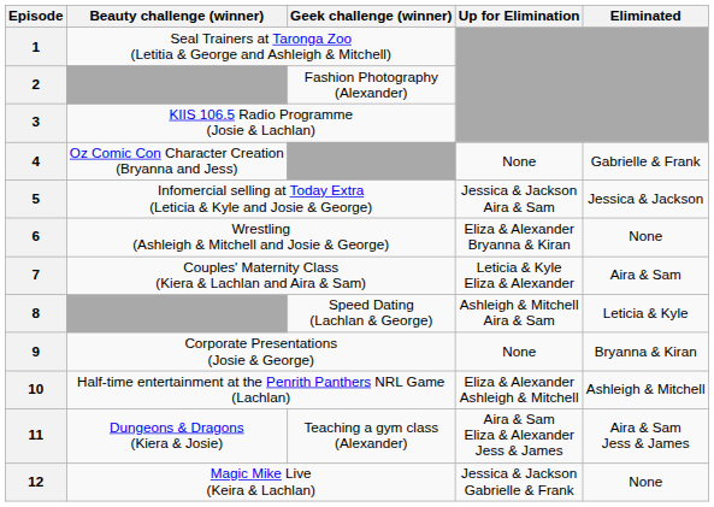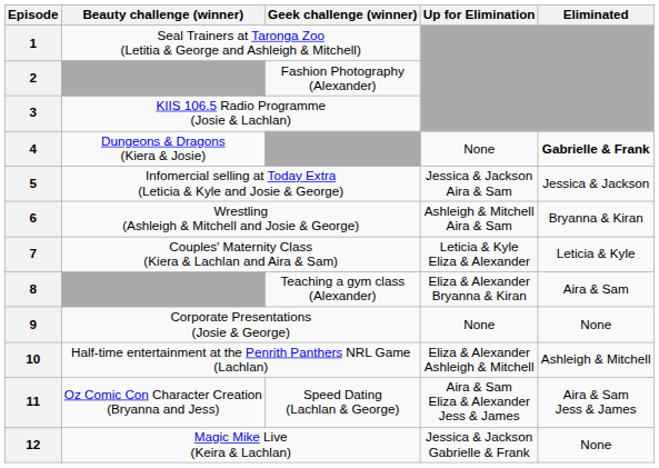 <table class="wikitable" style="text-align: center">
 <tr>
 <th>Episode</th>
 <th>Beauty challenge (winner)</th>
 <th>Geek challenge (winner)</th>
 <th>Up for Elimination</th>
 <th>Eliminated</th>
 </tr>
 <tr>
 <th>1</th>
 <td colspan="2">Seal Trainers at <a href='#'>Taronga Zoo</a><br>(Letitia & George and Ashleigh & Mitchell)</td>
 <td colspan="2" rowspan="3" bgcolor="darkgray"></td>
 </tr>
 <tr>
 <th>2</th>
 <td bgcolor="darkgray"></td>
 <td>Fashion Photography<br>(Alexander)</td>
 </tr>
 <tr>
 <th>3</th>
 <td colspan="2"><a href='#'>KIIS 106.5</a> Radio Programme<br>(Josie & Lachlan)</td>
 </tr>
 <tr>
 <th>4</th>
-<td><a href='#'>Oz Comic Con</a> Character Creation<br>(Bryanna and Jess)</td>
+<td><a href='#'>Dungeons & Dragons</a><br>(Kiera & Josie)</td>
 <td bgcolor="darkgray"></td>
 <td>None</td>
-<td>Gabrielle & Frank</td>
+<td><strong>Gabrielle & Frank</strong></td>
 </tr>
 <tr>
 <th>5</th>
 <td colspan="2">Infomercial selling at <a href='#'>Today Extra</a><br>(Leticia & Kyle and Josie & George)</td>
 <td>Jessica & Jackson<br>Aira & Sam</td>
 <td>Jessica & Jackson</td>
 </tr>
 <tr>
 <th>6</th>
 <td colspan="2">Wrestling<br>(Ashleigh & Mitchell and Josie & George)</td>
-<td>Eliza & Alexander<br>Bryanna & Kiran</td>
-<td>None</td>
+<td>Ashleigh & Mitchell<br>Aira & Sam</td>
+<td>Bryanna & Kiran</td>
 </tr>
 <tr>
 <th>7</th>
 <td colspan="2">Couples' Maternity Class<br>(Kiera & Lachlan and Aira & Sam)</td>
 <td>Leticia & Kyle<br>Eliza & Alexander</td>
-<td>Aira & Sam</td>
+<td>Leticia & Kyle</td>
 </tr>
 <tr>
 <th>8</th>
 <td bgcolor="darkgray"></td>
-<td>Speed Dating<br>(Lachlan & George)</td>
-<td>Ashleigh & Mitchell<br>Aira & Sam</td>
-<td>Leticia & Kyle</td>
+<td>Teaching a gym class<br>(Alexander)</td>
+<td>Eliza & Alexander<br>Bryanna & Kiran</td>
+<td>Aira & Sam</td>
 </tr>
 <tr>
 <th>9</th>
 <td colspan="2">Corporate Presentations<br>(Josie & George)</td>
 <td>None</td>
-<td>Bryanna & Kiran</td>
+<td>None</td>
 </tr>
 <tr>
 <th>10</th>
 <td colspan="2">Half-time entertainment at the <a href='#'>Penrith Panthers</a> NRL Game<br>(Lachlan)</td>
 <td>Eliza & Alexander<br>Ashleigh & Mitchell</td>
 <td>Ashleigh & Mitchell</td>
 </tr>
 <tr>
 <th>11</th>
-<td><a href='#'>Dungeons & Dragons</a><br>(Kiera & Josie)</td>
-<td>Teaching a gym class<br>(Alexander)</td>
+<td><a href='#'>Oz Comic Con</a> Character Creation<br>(Bryanna and Jess)</td>
+<td>Speed Dating<br>(Lachlan & George)</td>
 <td>Aira & Sam<br>Eliza & Alexander<br>Jess & James</td>
 <td>Aira & Sam<br>Jess & James</td>
 </tr>
 <tr>
 <th>12</th>
 <td colspan="2"><a href='#'>Magic Mike</a> Live<br>(Keira & Lachlan)</td>
 <td>Jessica & Jackson<br>Gabrielle & Frank</td>
 <td>None</td>
 </tr>
 </table>
